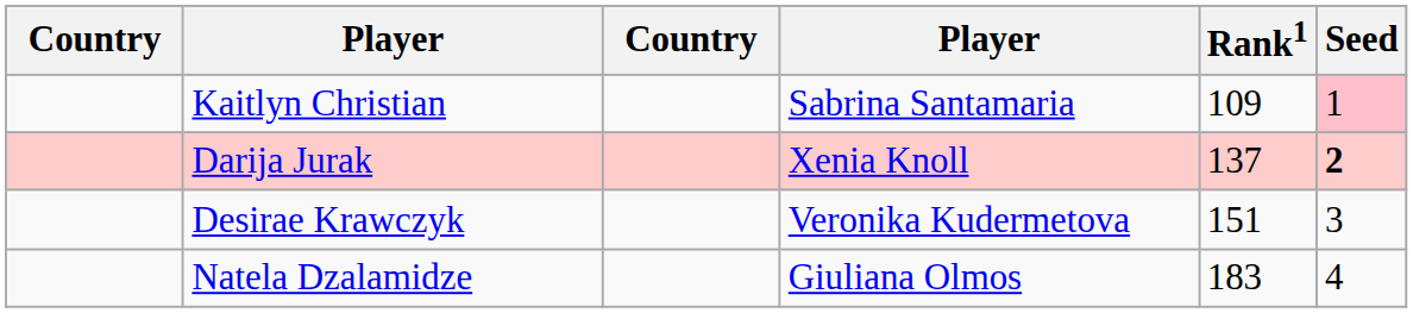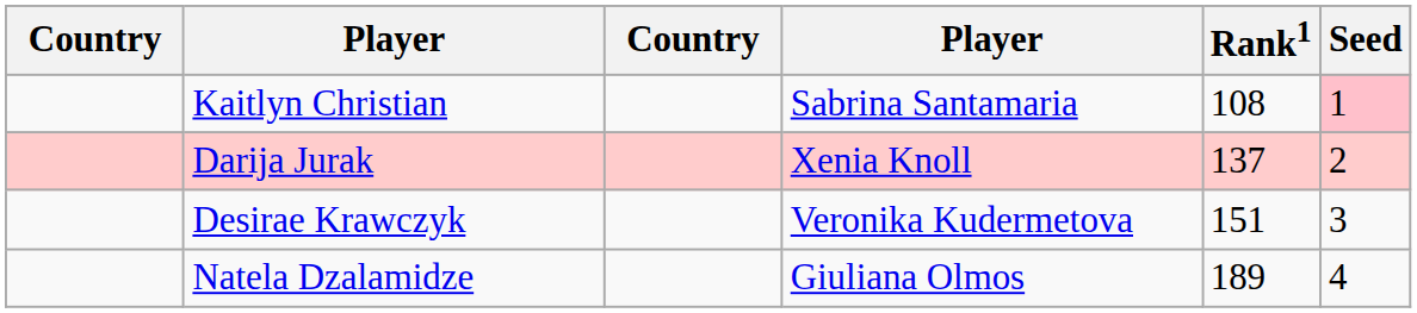 <table class="sortable wikitable">
 <tr>
 <th style="width:70px;">Country</th>
 <th style="width:175px;">Player</th>
 <th style="width:70px;">Country</th>
 <th style="width:175px;">Player</th>
 <th>Rank<sup>1</sup></th>
 <th>Seed</th>
 </tr>
 <tr>
 <td></td>
 <td><a href='#'>Kaitlyn Christian</a></td>
 <td></td>
 <td><a href='#'>Sabrina Santamaria</a></td>
-<td>109</td>
+<td>108</td>
 <td style="background: pink;">1</td>
 </tr>
 <tr style="background:#fcc;">
 <td></td>
 <td><a href='#'>Darija Jurak</a></td>
 <td></td>
 <td><a href='#'>Xenia Knoll</a></td>
 <td>137</td>
-<td><strong>2</strong></td>
+<td>2</td>
 </tr>
 <tr>
 <td></td>
 <td><a href='#'>Desirae Krawczyk</a></td>
 <td></td>
 <td><a href='#'>Veronika Kudermetova</a></td>
 <td>151</td>
 <td>3</td>
 </tr>
 <tr>
 <td></td>
 <td><a href='#'>Natela Dzalamidze</a></td>
 <td></td>
 <td><a href='#'>Giuliana Olmos</a></td>
-<td>183</td>
+<td>189</td>
 <td>4</td>
 </tr>
 </table>
